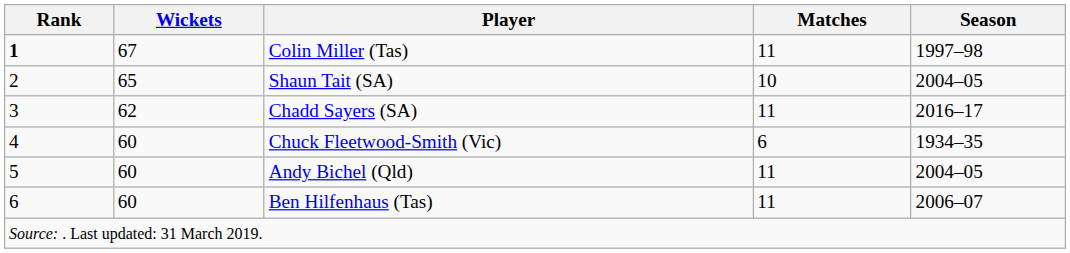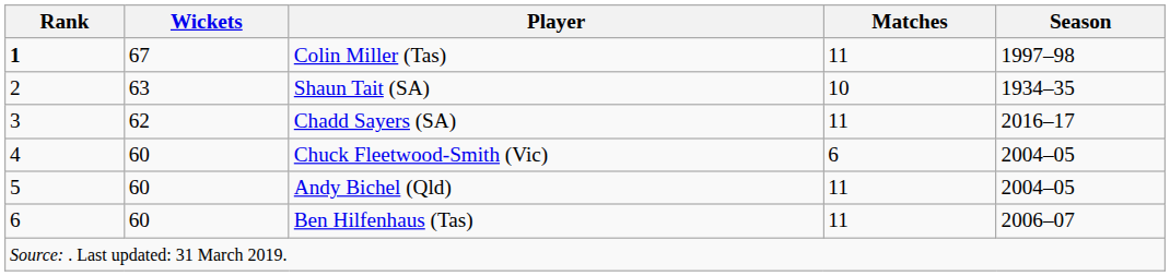 <table class="wikitable" style="width:70%;">
 <tr>
 <th>Rank</th>
 <th><a href='#'>Wickets</a></th>
 <th>Player</th>
 <th>Matches</th>
 <th>Season</th>
 </tr>
 <tr>
 <td><strong>1</strong></td>
 <td>67</td>
 <td><a href='#'>Colin Miller</a> (Tas)</td>
 <td>11</td>
 <td>1997–98</td>
 </tr>
 <tr>
 <td>2</td>
-<td>65</td>
+<td>63</td>
 <td><a href='#'>Shaun Tait</a> (SA)</td>
 <td>10</td>
-<td>2004–05</td>
+<td>1934–35</td>
 </tr>
 <tr>
 <td>3</td>
 <td>62</td>
 <td><a href='#'>Chadd Sayers</a> (SA)</td>
 <td>11</td>
 <td>2016–17</td>
 </tr>
 <tr>
 <td>4</td>
 <td>60</td>
 <td><a href='#'>Chuck Fleetwood-Smith</a> (Vic)</td>
 <td>6</td>
-<td>1934–35</td>
+<td>2004–05</td>
 </tr>
 <tr>
 <td>5</td>
 <td>60</td>
 <td><a href='#'>Andy Bichel</a> (Qld)</td>
 <td>11</td>
 <td>2004–05</td>
 </tr>
 <tr>
 <td>6</td>
 <td>60</td>
 <td><a href='#'>Ben Hilfenhaus</a> (Tas)</td>
 <td>11</td>
 <td>2006–07</td>
 </tr>
 <tr>
 <td colspan=5><small><em>Source: </em>. Last updated: 31 March 2019.</small></td>
 </tr>
 </table>
